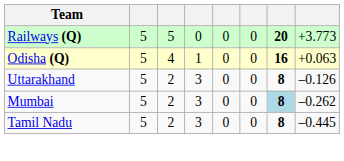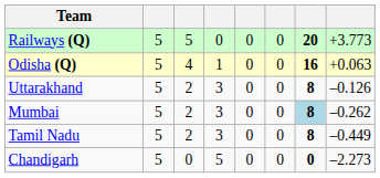 <table class="wikitable" style="text-align:center">
 <tr>
 <th style="width:140px;">Team</th>
 <th style="width:25px;"></th>
 <th style="width:25px;"></th>
 <th style="width:25px;"></th>
 <th style="width:25px;"></th>
 <th style="width:25px;"></th>
 <th style="width:25px;"></th>
 <th style="width:40px;"></th>
 </tr>
 <tr style="background:#cfc;">
 <td style="text-align:left"><a href='#'>Railways</a> <strong>(Q)</strong></td>
 <td>5</td>
 <td>5</td>
 <td>0</td>
 <td>0</td>
 <td>0</td>
 <td><strong>20</strong></td>
 <td>+3.773</td>
 </tr>
 <tr style="background:#ffc;">
 <td style="text-align:left"><a href='#'>Odisha</a> <strong>(Q)</strong></td>
 <td>5</td>
 <td>4</td>
 <td>1</td>
 <td>0</td>
 <td>0</td>
 <td><strong>16</strong></td>
 <td>+0.063</td>
 </tr>
 <tr>
 <td style="text-align:left"><a href='#'>Uttarakhand</a></td>
 <td>5</td>
 <td>2</td>
 <td>3</td>
 <td>0</td>
 <td>0</td>
 <td><strong>8</strong></td>
 <td>–0.126</td>
 </tr>
 <tr>
 <td style="text-align:left"><a href='#'>Mumbai</a></td>
 <td>5</td>
 <td>2</td>
 <td>3</td>
 <td>0</td>
 <td>0</td>
 <td style="background: lightblue;"><strong>8</strong></td>
 <td>–0.262</td>
 </tr>
 <tr>
 <td style="text-align:left"><a href='#'>Tamil Nadu</a></td>
 <td>5</td>
 <td>2</td>
 <td>3</td>
 <td>0</td>
 <td>0</td>
 <td><strong>8</strong></td>
-<td>–0.445</td>
+<td>–0.449</td>
+</tr>
+<tr>
+<td style="text-align:left"><a href='#'>Chandigarh</a></td>
+<td>5</td>
+<td>0</td>
+<td>5</td>
+<td>0</td>
+<td>0</td>
+<td><strong>0</strong></td>
+<td>–2.273</td>
 </tr>
 </table>
